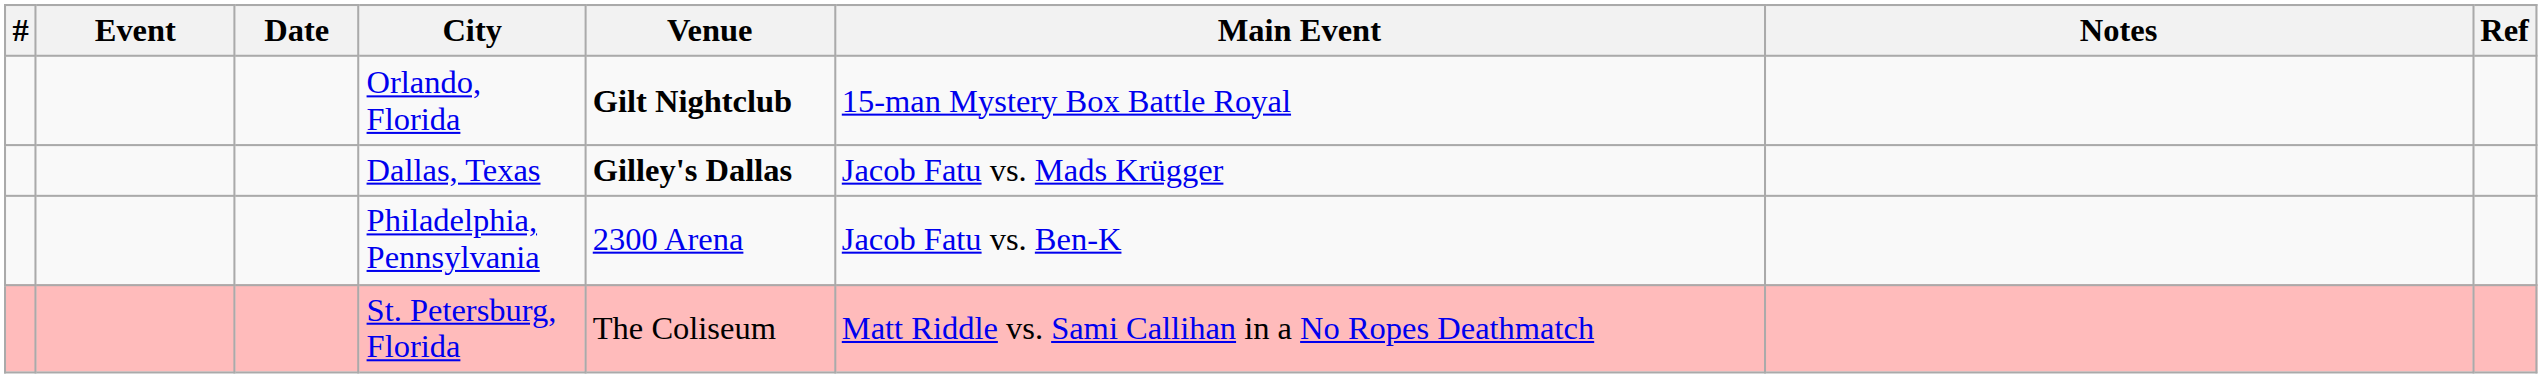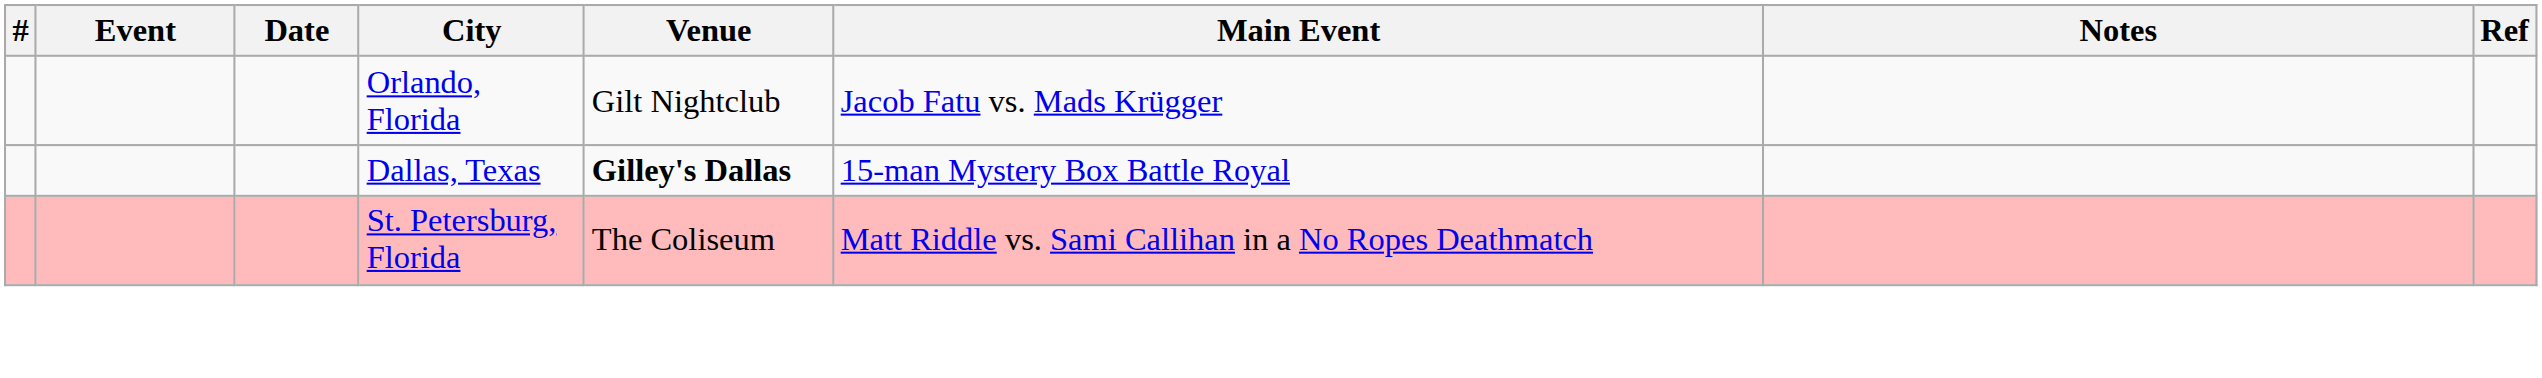 <table class="wikitable sortable" align="center">
 <tr>
 <th width="1%">#</th>
 <th width="8%">Event</th>
 <th width="5%">Date</th>
 <th width="9%">City</th>
 <th width="10%">Venue</th>
 <th width="38%">Main Event</th>
 <th width="35%">Notes</th>
 <th width="5%">Ref</th>
 </tr>
 <tr>
 <td></td>
 <td></td>
 <td></td>
 <td><a href='#'>Orlando, Florida</a></td>
-<td><strong>Gilt Nightclub</strong></td>
-<td><a href='#'>15-man Mystery Box Battle Royal</a></td>
+<td>Gilt Nightclub</td>
+<td><a href='#'>Jacob Fatu</a> vs. <a href='#'>Mads Krügger</a></td>
 <td></td>
 <td></td>
 </tr>
 <tr>
 <td></td>
 <td></td>
 <td></td>
 <td><a href='#'>Dallas, Texas</a></td>
 <td><strong>Gilley's Dallas</strong></td>
-<td><a href='#'>Jacob Fatu</a> vs. <a href='#'>Mads Krügger</a></td>
-<td></td>
-<td></td>
-</tr>
-<tr>
-<td></td>
-<td></td>
-<td></td>
-<td><a href='#'>Philadelphia, Pennsylvania</a></td>
-<td><a href='#'>2300 Arena</a></td>
-<td><a href='#'>Jacob Fatu</a> vs. <a href='#'>Ben-K</a></td>
+<td><a href='#'>15-man Mystery Box Battle Royal</a></td>
 <td></td>
 <td></td>
 </tr>
 <tr style="background: #FBB;">
 <td></td>
 <td></td>
 <td></td>
 <td><a href='#'>St. Petersburg, Florida</a></td>
 <td>The Coliseum</td>
 <td><a href='#'>Matt Riddle</a> vs. <a href='#'>Sami Callihan</a> in a <a href='#'>No Ropes Deathmatch</a></td>
 <td></td>
 <td></td>
 </tr>
 </table>
